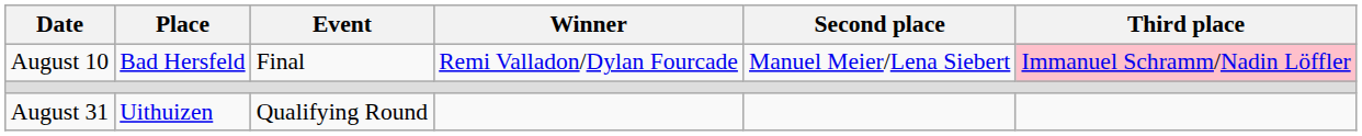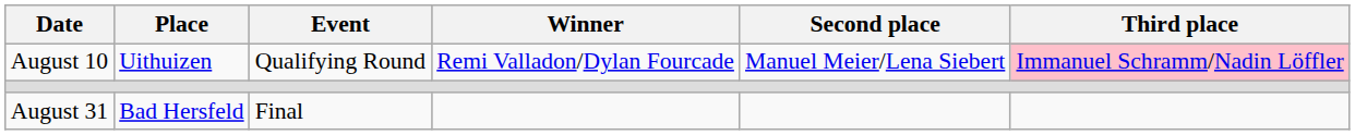 <table class=wikitable style="font-size:14px">
 <tr>
 <th>Date</th>
 <th>Place</th>
 <th>Event</th>
 <th>Winner</th>
 <th>Second place</th>
 <th>Third place</th>
 </tr>
 <tr>
 <td>August 10</td>
-<td> <a href='#'>Bad Hersfeld</a></td>
-<td>Final</td>
+<td> <a href='#'>Uithuizen</a></td>
+<td>Qualifying Round</td>
 <td> <a href='#'>Remi Valladon</a>/<a href='#'>Dylan Fourcade</a></td>
 <td> <a href='#'>Manuel Meier</a>/<a href='#'>Lena Siebert</a></td>
 <td style="background: pink;"> <a href='#'>Immanuel Schramm</a>/<a href='#'>Nadin Löffler</a></td>
 </tr>
 <tr bgcolor=#DDDDDD>
 <td colspan=7></td>
 </tr>
 <tr>
 <td>August 31</td>
-<td> <a href='#'>Uithuizen</a></td>
-<td>Qualifying Round</td>
+<td> <a href='#'>Bad Hersfeld</a></td>
+<td>Final</td>
 <td></td>
 <td></td>
 <td></td>
 </tr>
 </table>
